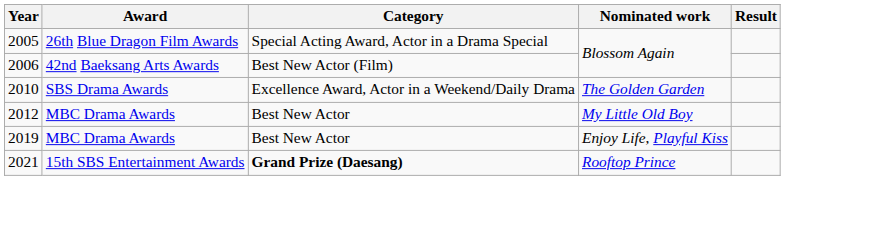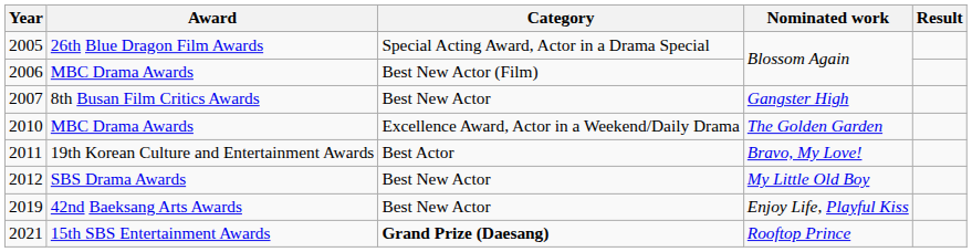 <table class="wikitable">
 <tr>
 <th>Year</th>
 <th>Award</th>
 <th>Category</th>
 <th>Nominated work</th>
 <th>Result</th>
 </tr>
 <tr>
 <td>2005</td>
 <td><a href='#'>26th</a> <a href='#'>Blue Dragon Film Awards</a></td>
 <td>Special Acting Award, Actor in a Drama Special</td>
 <td rowspan=2><em>Blossom Again</em></td>
 <td></td>
 </tr>
 <tr>
 <td>2006</td>
-<td><a href='#'>42nd</a> <a href='#'>Baeksang Arts Awards</a></td>
+<td><a href='#'>MBC Drama Awards</a></td>
 <td>Best New Actor (Film)</td>
 <td></td>
 </tr>
 <tr>
+<td>2007</td>
+<td>8th <a href='#'>Busan Film Critics Awards</a></td>
+<td>Best New Actor</td>
+<td><em><a href='#'>Gangster High</a></em></td>
+<td></td>
+</tr>
+<tr>
 <td>2010</td>
-<td><a href='#'>SBS Drama Awards</a></td>
+<td><a href='#'>MBC Drama Awards</a></td>
 <td>Excellence Award, Actor in a Weekend/Daily Drama</td>
 <td><em><a href='#'>The Golden Garden</a></em></td>
 <td></td>
 </tr>
 <tr>
+<td>2011</td>
+<td>19th Korean Culture and Entertainment Awards</td>
+<td>Best Actor</td>
+<td><em><a href='#'>Bravo, My Love!</a></em></td>
+<td></td>
+</tr>
+<tr>
 <td>2012</td>
-<td><a href='#'>MBC Drama Awards</a></td>
+<td><a href='#'>SBS Drama Awards</a></td>
 <td>Best New Actor</td>
 <td><em><a href='#'>My Little Old Boy</a></em></td>
 <td></td>
 </tr>
 <tr>
 <td>2019</td>
-<td><a href='#'>MBC Drama Awards</a></td>
+<td><a href='#'>42nd</a> <a href='#'>Baeksang Arts Awards</a></td>
 <td>Best New Actor</td>
 <td><em>Enjoy Life</em>, <em><a href='#'>Playful Kiss</a></em></td>
 <td></td>
 </tr>
 <tr>
 <td>2021</td>
 <td><a href='#'>15th SBS Entertainment Awards</a></td>
 <td><strong>Grand Prize (Daesang)</strong> </td>
 <td><em><a href='#'>Rooftop Prince</a></em></td>
 <td></td>
 </tr>
 </table>
